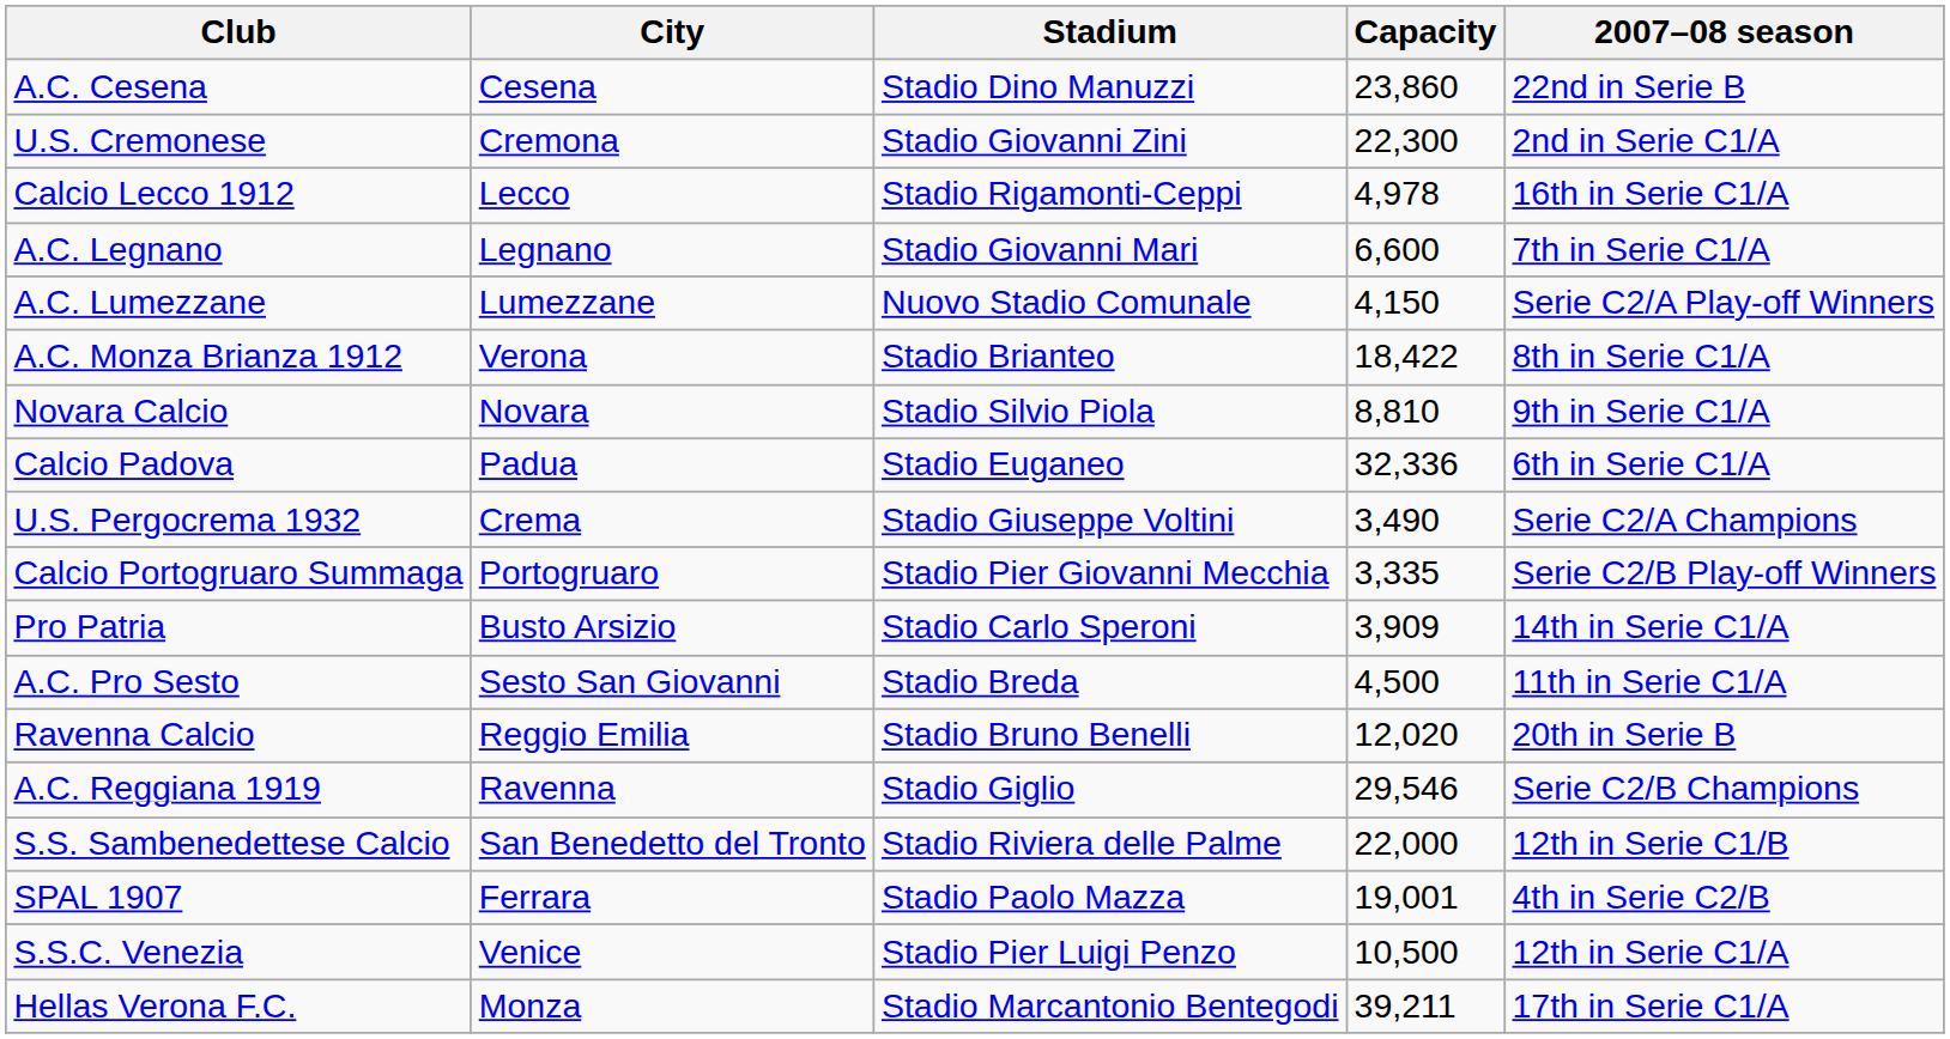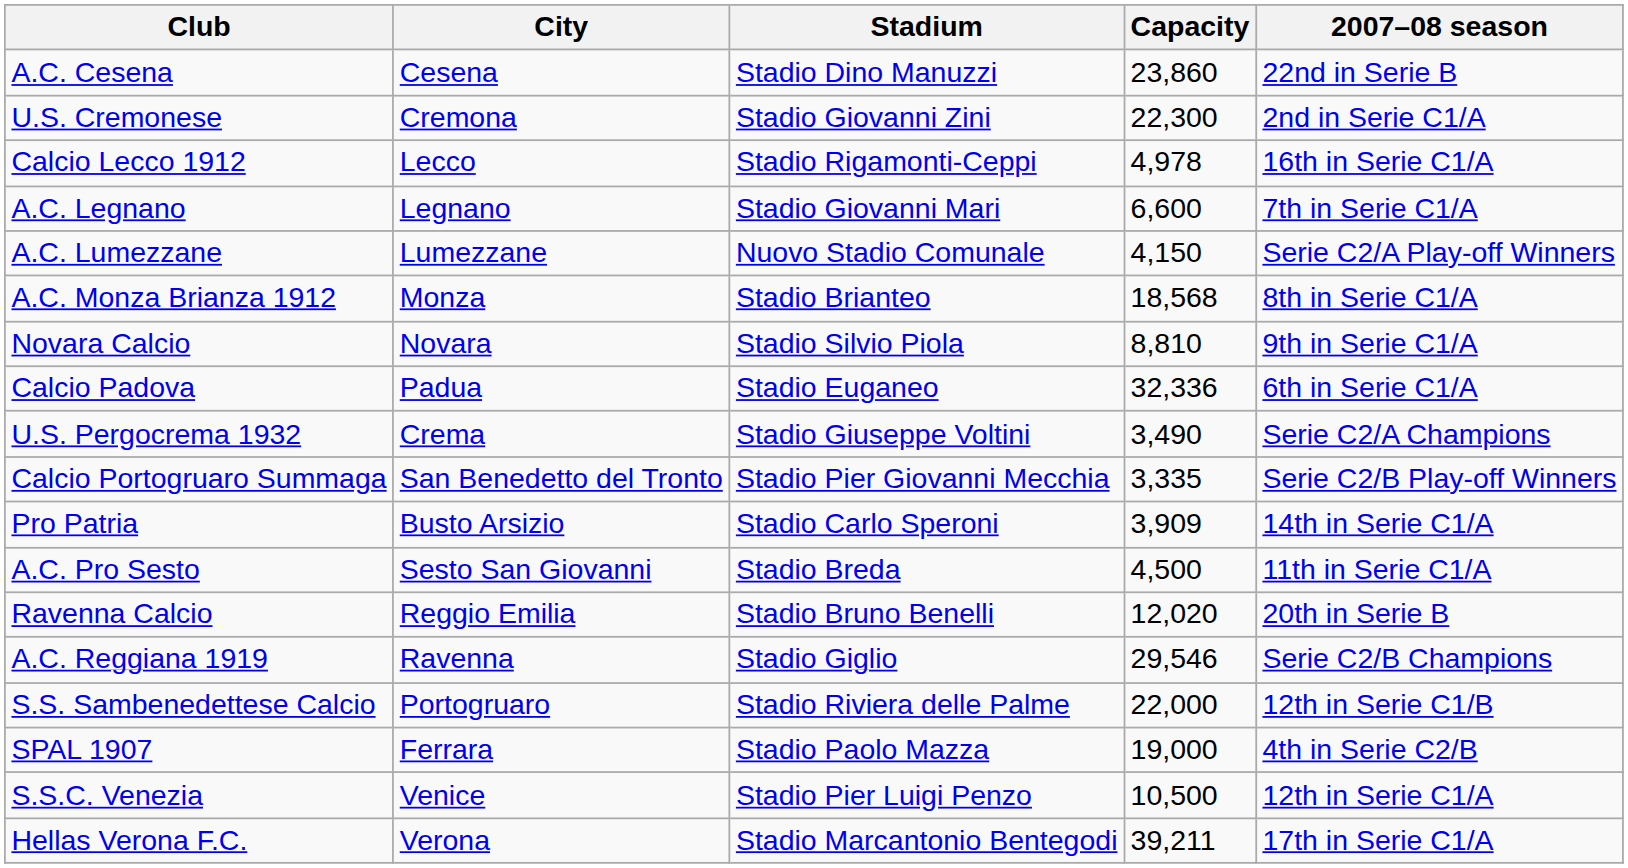 <table class="wikitable sortable">
 <tr>
 <th>Club</th>
 <th>City</th>
 <th>Stadium</th>
 <th>Capacity</th>
 <th>2007–08 season</th>
 </tr>
 <tr>
 <td><a href='#'>A.C. Cesena</a></td>
 <td><a href='#'>Cesena</a></td>
 <td><a href='#'>Stadio Dino Manuzzi</a></td>
 <td>23,860</td>
 <td><a href='#'>22nd in Serie B</a></td>
 </tr>
 <tr>
 <td><a href='#'>U.S. Cremonese</a></td>
 <td><a href='#'>Cremona</a></td>
 <td><a href='#'>Stadio Giovanni Zini</a></td>
 <td>22,300</td>
 <td><a href='#'>2nd in Serie C1/A</a></td>
 </tr>
 <tr>
 <td><a href='#'>Calcio Lecco 1912</a></td>
 <td><a href='#'>Lecco</a></td>
 <td><a href='#'>Stadio Rigamonti-Ceppi</a></td>
 <td>4,978</td>
 <td><a href='#'>16th in Serie C1/A</a></td>
 </tr>
 <tr>
 <td><a href='#'>A.C. Legnano</a></td>
 <td><a href='#'>Legnano</a></td>
 <td><a href='#'>Stadio Giovanni Mari</a></td>
 <td>6,600</td>
 <td><a href='#'>7th in Serie C1/A</a></td>
 </tr>
 <tr>
 <td><a href='#'>A.C. Lumezzane</a></td>
 <td><a href='#'>Lumezzane</a></td>
 <td><a href='#'>Nuovo Stadio Comunale</a></td>
 <td>4,150</td>
 <td><a href='#'>Serie C2/A Play-off Winners</a></td>
 </tr>
 <tr>
 <td><a href='#'>A.C. Monza Brianza 1912</a></td>
-<td><a href='#'>Verona</a></td>
+<td><a href='#'>Monza</a></td>
 <td><a href='#'>Stadio Brianteo</a></td>
-<td>18,422</td>
+<td>18,568</td>
 <td><a href='#'>8th in Serie C1/A</a></td>
 </tr>
 <tr>
 <td><a href='#'>Novara Calcio</a></td>
 <td><a href='#'>Novara</a></td>
 <td><a href='#'>Stadio Silvio Piola</a></td>
 <td>8,810</td>
 <td><a href='#'>9th in Serie C1/A</a></td>
 </tr>
 <tr>
 <td><a href='#'>Calcio Padova</a></td>
 <td><a href='#'>Padua</a></td>
 <td><a href='#'>Stadio Euganeo</a></td>
 <td>32,336</td>
 <td><a href='#'>6th in Serie C1/A</a></td>
 </tr>
 <tr>
 <td><a href='#'>U.S. Pergocrema 1932</a></td>
 <td><a href='#'>Crema</a></td>
 <td><a href='#'>Stadio Giuseppe Voltini</a></td>
 <td>3,490</td>
 <td><a href='#'>Serie C2/A Champions</a></td>
 </tr>
 <tr>
 <td><a href='#'>Calcio Portogruaro Summaga</a></td>
-<td><a href='#'>Portogruaro</a></td>
+<td><a href='#'>San Benedetto del Tronto</a></td>
 <td><a href='#'>Stadio Pier Giovanni Mecchia</a></td>
 <td>3,335</td>
 <td><a href='#'>Serie C2/B Play-off Winners</a></td>
 </tr>
 <tr>
 <td><a href='#'>Pro Patria</a></td>
 <td><a href='#'>Busto Arsizio</a></td>
 <td><a href='#'>Stadio Carlo Speroni</a></td>
 <td>3,909</td>
 <td><a href='#'>14th in Serie C1/A</a></td>
 </tr>
 <tr>
 <td><a href='#'>A.C. Pro Sesto</a></td>
 <td><a href='#'>Sesto San Giovanni</a></td>
 <td><a href='#'>Stadio Breda</a></td>
 <td>4,500</td>
 <td><a href='#'>11th in Serie C1/A</a></td>
 </tr>
 <tr>
 <td><a href='#'>Ravenna Calcio</a></td>
 <td><a href='#'>Reggio Emilia</a></td>
 <td><a href='#'>Stadio Bruno Benelli</a></td>
 <td>12,020</td>
 <td><a href='#'>20th in Serie B</a></td>
 </tr>
 <tr>
 <td><a href='#'>A.C. Reggiana 1919</a></td>
 <td><a href='#'>Ravenna</a></td>
 <td><a href='#'>Stadio Giglio</a></td>
 <td>29,546</td>
 <td><a href='#'>Serie C2/B Champions</a></td>
 </tr>
 <tr>
 <td><a href='#'>S.S. Sambenedettese Calcio</a></td>
-<td><a href='#'>San Benedetto del Tronto</a></td>
+<td><a href='#'>Portogruaro</a></td>
 <td><a href='#'>Stadio Riviera delle Palme</a></td>
 <td>22,000</td>
 <td><a href='#'>12th in Serie C1/B</a></td>
 </tr>
 <tr>
 <td><a href='#'>SPAL 1907</a></td>
 <td><a href='#'>Ferrara</a></td>
 <td><a href='#'>Stadio Paolo Mazza</a></td>
-<td>19,001</td>
+<td>19,000</td>
 <td><a href='#'>4th in Serie C2/B</a></td>
 </tr>
 <tr>
 <td><a href='#'>S.S.C. Venezia</a></td>
 <td><a href='#'>Venice</a></td>
 <td><a href='#'>Stadio Pier Luigi Penzo</a></td>
 <td>10,500</td>
 <td><a href='#'>12th in Serie C1/A</a></td>
 </tr>
 <tr>
 <td><a href='#'>Hellas Verona F.C.</a></td>
-<td><a href='#'>Monza</a></td>
+<td><a href='#'>Verona</a></td>
 <td><a href='#'>Stadio Marcantonio Bentegodi</a></td>
 <td>39,211</td>
 <td><a href='#'>17th in Serie C1/A</a></td>
 </tr>
 </table>
